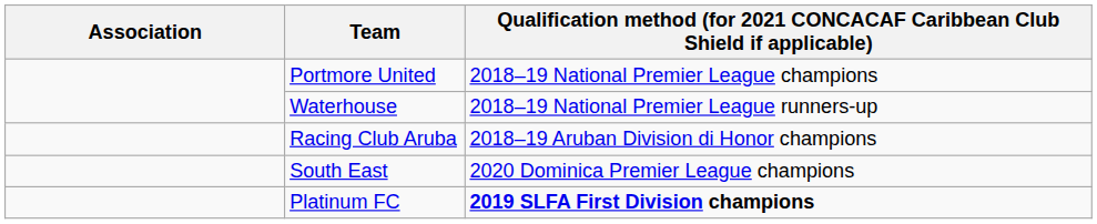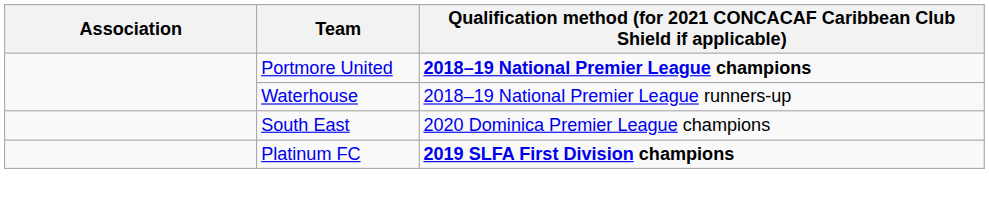 <table class="wikitable">
 <tr>
 <th width=250>Association</th>
 <th width=150>Team</th>
 <th width=600>Qualification method (for 2021 CONCACAF Caribbean Club Shield if applicable)</th>
 </tr>
 <tr>
 <td rowspan=2></td>
 <td><a href='#'>Portmore United</a></td>
-<td><a href='#'>2018–19 National Premier League</a> champions</td>
+<td><strong><a href='#'>2018–19 National Premier League</a> champions</strong></td>
 </tr>
 <tr>
 <td><a href='#'>Waterhouse</a></td>
 <td><a href='#'>2018–19 National Premier League</a> runners-up</td>
-</tr>
-<tr>
-<td></td>
-<td><a href='#'>Racing Club Aruba</a></td>
-<td><a href='#'>2018–19 Aruban Division di Honor</a> champions</td>
 </tr>
 <tr>
 <td></td>
 <td><a href='#'>South East</a></td>
 <td><a href='#'>2020 Dominica Premier League</a> champions</td>
 </tr>
 <tr>
 <td></td>
 <td><a href='#'>Platinum FC</a></td>
 <td><strong><a href='#'>2019 SLFA First Division</a> champions</strong></td>
 </tr>
 </table>
